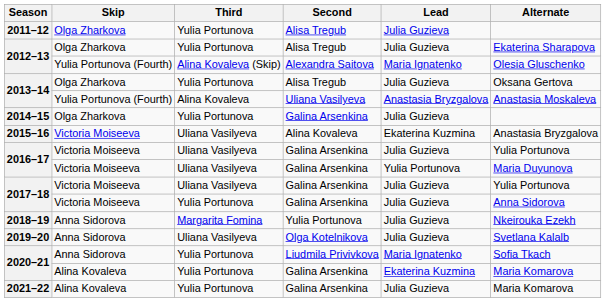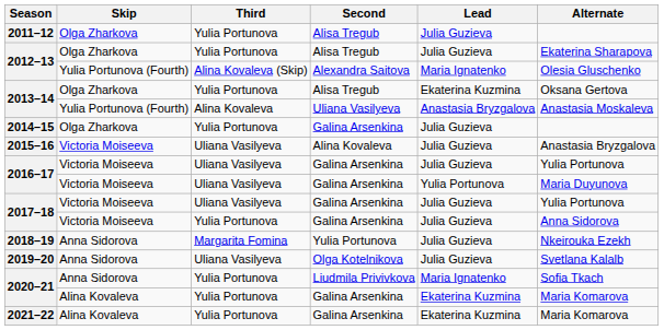 <table class="wikitable">
 <tr>
 <th scope="col">Season</th>
 <th scope="col">Skip</th>
 <th scope="col">Third</th>
 <th scope="col">Second</th>
 <th scope="col">Lead</th>
 <th scope="col">Alternate</th>
 </tr>
 <tr>
 <th scope="row">2011–12</th>
 <td><a href='#'>Olga Zharkova</a></td>
 <td>Yulia Portunova</td>
 <td><a href='#'>Alisa Tregub</a></td>
 <td><a href='#'>Julia Guzieva</a></td>
 <td></td>
 </tr>
 <tr>
 <th scope="row" rowspan=2>2012–13</th>
 <td>Olga Zharkova</td>
 <td>Yulia Portunova</td>
 <td>Alisa Tregub</td>
 <td>Julia Guzieva</td>
 <td><a href='#'>Ekaterina Sharapova</a></td>
 </tr>
 <tr>
 <td>Yulia Portunova (Fourth)</td>
 <td><a href='#'>Alina Kovaleva</a> (Skip)</td>
 <td><a href='#'>Alexandra Saitova</a></td>
 <td><a href='#'>Maria Ignatenko</a></td>
 <td><a href='#'>Olesia Gluschenko</a></td>
 </tr>
 <tr>
 <th scope="row" rowspan=2>2013–14</th>
 <td>Olga Zharkova</td>
 <td>Yulia Portunova</td>
 <td>Alisa Tregub</td>
-<td>Julia Guzieva</td>
+<td>Ekaterina Kuzmina</td>
 <td>Oksana Gertova</td>
 </tr>
 <tr>
 <td>Yulia Portunova (Fourth)</td>
 <td>Alina Kovaleva</td>
 <td><a href='#'>Uliana Vasilyeva</a></td>
 <td><a href='#'>Anastasia Bryzgalova</a></td>
 <td><a href='#'>Anastasia Moskaleva</a></td>
 </tr>
 <tr>
 <th scope="row">2014–15</th>
 <td>Olga Zharkova</td>
 <td>Yulia Portunova</td>
 <td><a href='#'>Galina Arsenkina</a></td>
 <td>Julia Guzieva</td>
 <td></td>
 </tr>
 <tr>
 <th scope="row">2015–16</th>
 <td><a href='#'>Victoria Moiseeva</a></td>
 <td>Uliana Vasilyeva</td>
 <td>Alina Kovaleva</td>
-<td>Ekaterina Kuzmina</td>
+<td>Julia Guzieva</td>
 <td>Anastasia Bryzgalova</td>
 </tr>
 <tr>
 <th scope="row" rowspan=2>2016–17</th>
 <td>Victoria Moiseeva</td>
 <td>Uliana Vasilyeva</td>
 <td>Galina Arsenkina</td>
 <td>Julia Guzieva</td>
 <td>Yulia Portunova</td>
 </tr>
 <tr>
 <td>Victoria Moiseeva</td>
 <td>Uliana Vasilyeva</td>
 <td>Galina Arsenkina</td>
 <td>Yulia Portunova</td>
 <td><a href='#'>Maria Duyunova</a></td>
 </tr>
 <tr>
 <th scope="row" rowspan=2>2017–18</th>
 <td>Victoria Moiseeva</td>
 <td>Uliana Vasilyeva</td>
 <td>Galina Arsenkina</td>
 <td>Julia Guzieva</td>
 <td>Yulia Portunova</td>
 </tr>
 <tr>
 <td>Victoria Moiseeva</td>
 <td>Yulia Portunova</td>
 <td>Galina Arsenkina</td>
 <td>Julia Guzieva</td>
 <td><a href='#'>Anna Sidorova</a></td>
 </tr>
 <tr>
 <th scope="row">2018–19</th>
 <td>Anna Sidorova</td>
 <td><a href='#'>Margarita Fomina</a></td>
 <td>Yulia Portunova</td>
 <td>Julia Guzieva</td>
 <td><a href='#'>Nkeirouka Ezekh</a></td>
 </tr>
 <tr>
 <th scope="row">2019–20</th>
 <td>Anna Sidorova</td>
 <td>Uliana Vasilyeva</td>
 <td><a href='#'>Olga Kotelnikova</a></td>
 <td>Julia Guzieva</td>
 <td><a href='#'>Svetlana Kalalb</a></td>
 </tr>
 <tr>
 <th scope="row" rowspan=2>2020–21</th>
 <td>Anna Sidorova</td>
 <td>Yulia Portunova</td>
 <td><a href='#'>Liudmila Privivkova</a></td>
 <td><a href='#'>Maria Ignatenko</a></td>
 <td><a href='#'>Sofia Tkach</a></td>
 </tr>
 <tr>
 <td>Alina Kovaleva</td>
 <td>Yulia Portunova</td>
 <td>Galina Arsenkina</td>
 <td><a href='#'>Ekaterina Kuzmina</a></td>
 <td><a href='#'>Maria Komarova</a></td>
 </tr>
 <tr>
 <th scope="row">2021–22</th>
 <td>Alina Kovaleva</td>
 <td>Yulia Portunova</td>
 <td>Galina Arsenkina</td>
-<td>Julia Guzieva</td>
+<td>Ekaterina Kuzmina</td>
 <td>Maria Komarova</td>
 </tr>
 </table>
